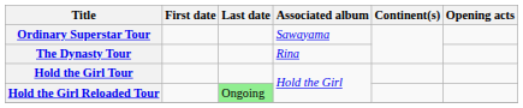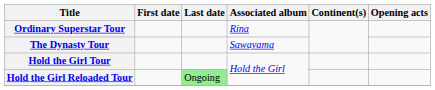 <table class="wikitable plainrowheaders">
 <tr>
 <th scope=col>Title</th>
 <th scope=col>First date</th>
 <th scope=col>Last date</th>
 <th scope=col>Associated album</th>
 <th scope=col>Continent(s)</th>
 <th scope=col>Opening acts</th>
 </tr>
 <tr>
 <th scope=row><a href='#'>Ordinary Superstar Tour</a></th>
 <td></td>
 <td></td>
-<td><em><a href='#'>Sawayama</a></em></td>
+<td><em><a href='#'>Rina</a></em></td>
 <td rowspan=2></td>
 <td></td>
 </tr>
 <tr>
 <th scope=row><a href='#'>The Dynasty Tour</a></th>
 <td></td>
 <td></td>
-<td><em><a href='#'>Rina</a></em></td>
+<td><em><a href='#'>Sawayama</a></em></td>
 <td></td>
 </tr>
 <tr>
 <th scope=row><a href='#'>Hold the Girl Tour</a></th>
 <td></td>
 <td></td>
 <td rowspan=2><em><a href='#'>Hold the Girl</a></em></td>
 <td></td>
 <td></td>
 </tr>
 <tr>
 <th scope=row><a href='#'>Hold the Girl Reloaded Tour</a></th>
 <td></td>
 <td style="background: lightgreen;">Ongoing</td>
 <td></td>
 <td></td>
 </tr>
 <tr>
 </tr>
 </table>
